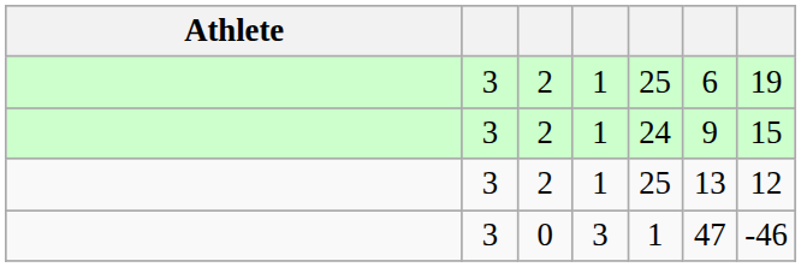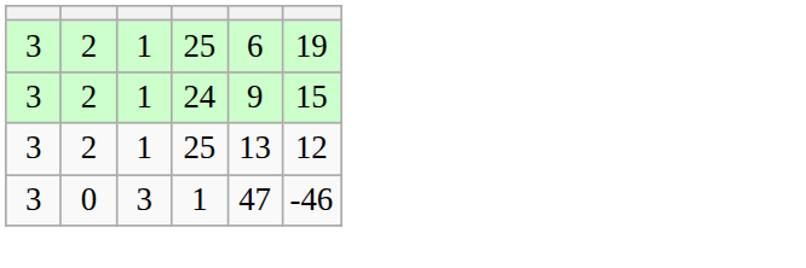 <table class="wikitable" style="text-align:center;">
 <tr>
-<th width=220>Athlete</th>
 <th width=20></th>
 <th width=20></th>
 <th width=20></th>
 <th width=20></th>
 <th width=20></th>
 <th width=20></th>
 </tr>
 <tr bgcolor=ccffcc>
-<td align="left"></td>
 <td>3</td>
 <td>2</td>
 <td>1</td>
 <td>25</td>
 <td>6</td>
 <td>19</td>
 </tr>
 <tr bgcolor=ccffcc>
-<td align="left"></td>
 <td>3</td>
 <td>2</td>
 <td>1</td>
 <td>24</td>
 <td>9</td>
 <td>15</td>
 </tr>
 <tr>
-<td align="left"></td>
 <td>3</td>
 <td>2</td>
 <td>1</td>
 <td>25</td>
 <td>13</td>
 <td>12</td>
 </tr>
 <tr>
-<td align="left"></td>
 <td>3</td>
 <td>0</td>
 <td>3</td>
 <td>1</td>
 <td>47</td>
 <td>-46</td>
 </tr>
 </table>
